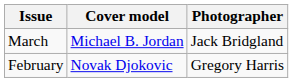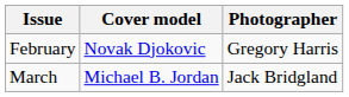 <table class="sortable wikitable">
 <tr>
 <th>Issue</th>
 <th>Cover model</th>
 <th>Photographer</th>
 </tr>
 <tr>
+<td>February</td>
+<td><a href='#'>Novak Djokovic</a></td>
+<td>Gregory Harris</td>
+</tr>
+<tr>
 <td>March</td>
 <td><a href='#'>Michael B. Jordan</a></td>
 <td>Jack Bridgland</td>
 </tr>
-<tr>
-<td>February</td>
-<td><a href='#'>Novak Djokovic</a></td>
-<td>Gregory Harris</td>
-</tr>
 </table>
